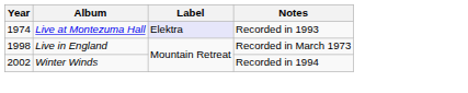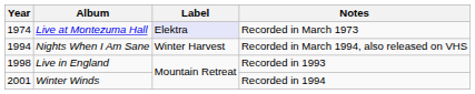 <table class="wikitable">
 <tr>
 <th>Year</th>
 <th>Album</th>
 <th>Label</th>
 <th>Notes</th>
 </tr>
 <tr>
 <td>1974</td>
 <td><em><a href='#'>Live at Montezuma Hall</a></em></td>
 <td style="background: lavender;">Elektra</td>
-<td>Recorded in 1993</td>
+<td>Recorded in March 1973</td>
+</tr>
+<tr>
+<td>1994</td>
+<td><em>Nights When I Am Sane</em></td>
+<td>Winter Harvest</td>
+<td>Recorded in March 1994, also released on VHS</td>
 </tr>
 <tr>
 <td>1998</td>
 <td><em>Live in England</em></td>
 <td rowspan="2">Mountain Retreat</td>
-<td>Recorded in March 1973</td>
+<td>Recorded in 1993</td>
 </tr>
 <tr>
-<td>2002</td>
+<td>2001</td>
 <td><em>Winter Winds</em></td>
 <td>Recorded in 1994</td>
 </tr>
 </table>
